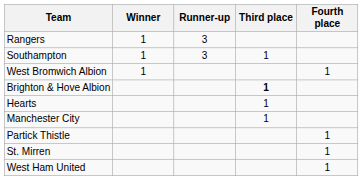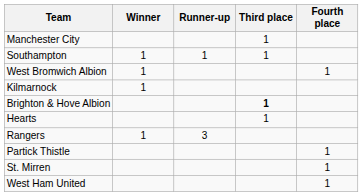 <table class="wikitable" style="text-align: center;">
 <tr>
 <th>Team</th>
 <th width=90>Winner</th>
 <th width=90>Runner-up</th>
 <th width=90>Third place</th>
 <th width=90>Fourth place</th>
 </tr>
 <tr>
-<td align=left> Rangers</td>
+<td align=left> Manchester City</td>
+<td></td>
+<td></td>
 <td>1</td>
-<td>3</td>
-<td></td>
 <td></td>
 </tr>
 <tr>
 <td align=left> Southampton</td>
 <td>1</td>
-<td>3</td>
+<td>1</td>
 <td>1</td>
 <td></td>
 </tr>
 <tr>
 <td align=left> West Bromwich Albion</td>
 <td>1</td>
 <td></td>
 <td></td>
 <td>1</td>
+</tr>
+<tr>
+<td align=left> Kilmarnock</td>
+<td>1</td>
+<td></td>
+<td></td>
+<td></td>
 </tr>
 <tr>
 <td align=left> Brighton & Hove Albion</td>
 <td></td>
 <td></td>
 <td><strong>1</strong></td>
 <td></td>
 </tr>
 <tr>
 <td align=left> Hearts</td>
 <td></td>
 <td></td>
 <td>1</td>
 <td></td>
 </tr>
 <tr>
-<td align=left> Manchester City</td>
+<td align=left> Rangers</td>
+<td>1</td>
+<td>3</td>
 <td></td>
-<td></td>
-<td>1</td>
 <td></td>
 </tr>
 <tr>
 <td align=left> Partick Thistle</td>
 <td></td>
 <td></td>
 <td></td>
 <td>1</td>
 </tr>
 <tr>
 <td align=left> St. Mirren</td>
 <td></td>
 <td></td>
 <td></td>
 <td>1</td>
 </tr>
 <tr>
 <td align=left> West Ham United</td>
 <td></td>
 <td></td>
 <td></td>
 <td>1</td>
 </tr>
 </table>
